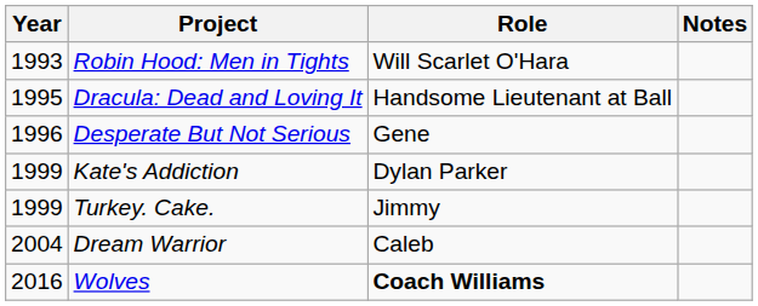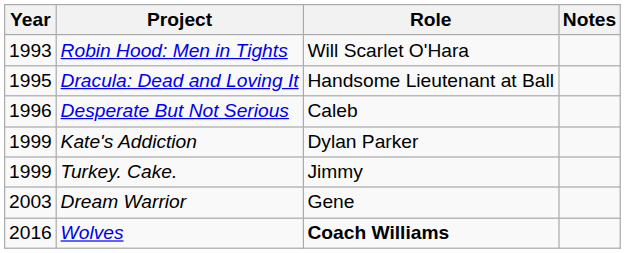 <table class="wikitable">
 <tr>
 <th>Year</th>
 <th>Project</th>
 <th>Role</th>
 <th>Notes</th>
 </tr>
 <tr>
 <td>1993</td>
 <td><em><a href='#'>Robin Hood: Men in Tights</a></em></td>
 <td>Will Scarlet O'Hara</td>
 <td></td>
 </tr>
 <tr>
 <td>1995</td>
 <td><em><a href='#'>Dracula: Dead and Loving It</a></em></td>
 <td>Handsome Lieutenant at Ball</td>
 <td></td>
 </tr>
 <tr>
 <td>1996</td>
 <td><em><a href='#'>Desperate But Not Serious</a></em></td>
-<td>Gene</td>
+<td>Caleb</td>
 <td></td>
 </tr>
 <tr>
 <td>1999</td>
 <td><em>Kate's Addiction</em></td>
 <td>Dylan Parker</td>
 <td></td>
 </tr>
 <tr>
 <td>1999</td>
 <td><em>Turkey. Cake.</em></td>
 <td>Jimmy</td>
 <td></td>
 </tr>
 <tr>
-<td>2004</td>
+<td>2003</td>
 <td><em>Dream Warrior</em></td>
-<td>Caleb</td>
+<td>Gene</td>
 <td></td>
 </tr>
 <tr>
 <td>2016</td>
 <td><em><a href='#'>Wolves</a></em></td>
 <td><strong>Coach Williams</strong></td>
 <td></td>
 </tr>
 </table>
